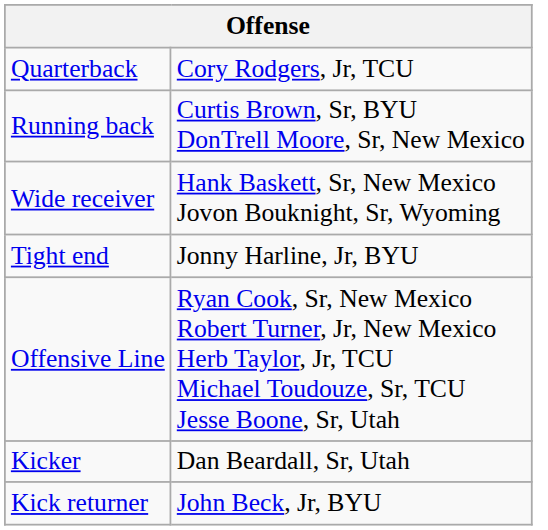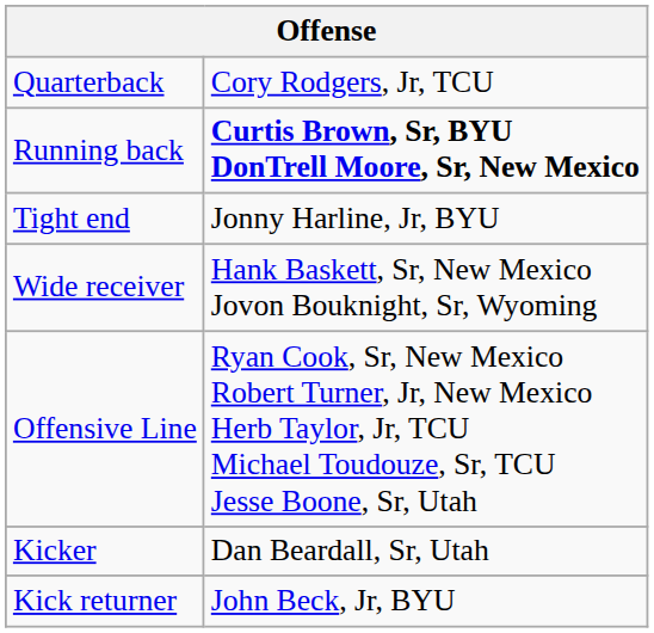 <table class="wikitable" style="font-size: 90%;">
 <tr>
 <th colspan="2">Offense</th>
 </tr>
 <tr>
 <td><a href='#'>Quarterback</a></td>
 <td><a href='#'>Cory Rodgers</a>, Jr, TCU</td>
 </tr>
 <tr>
 <td><a href='#'>Running back</a></td>
-<td><a href='#'>Curtis Brown</a>, Sr, BYU<br><a href='#'>DonTrell Moore</a>, Sr, New Mexico</td>
+<td><strong><a href='#'>Curtis Brown</a>, Sr, BYU<br><a href='#'>DonTrell Moore</a>, Sr, New Mexico</strong></td>
+</tr>
+<tr>
+<td><a href='#'>Tight end</a></td>
+<td>Jonny Harline, Jr, BYU</td>
 </tr>
 <tr>
 <td><a href='#'>Wide receiver</a></td>
 <td><a href='#'>Hank Baskett</a>, Sr, New Mexico<br>Jovon Bouknight, Sr, Wyoming</td>
-</tr>
-<tr>
-<td><a href='#'>Tight end</a></td>
-<td>Jonny Harline, Jr, BYU</td>
 </tr>
 <tr>
 <td><a href='#'>Offensive Line</a></td>
 <td><a href='#'>Ryan Cook</a>, Sr, New Mexico<br><a href='#'>Robert Turner</a>, Jr, New Mexico<br><a href='#'>Herb Taylor</a>, Jr, TCU<br><a href='#'>Michael Toudouze</a>, Sr, TCU<br><a href='#'>Jesse Boone</a>, Sr, Utah</td>
 </tr>
 <tr>
 <td><a href='#'>Kicker</a></td>
 <td>Dan Beardall, Sr, Utah</td>
 </tr>
 <tr>
 <td><a href='#'>Kick returner</a></td>
 <td><a href='#'>John Beck</a>, Jr, BYU</td>
 </tr>
 </table>
